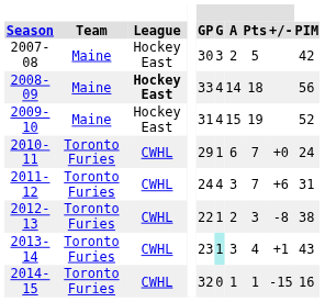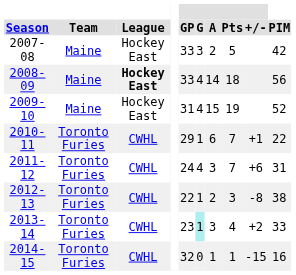 <table BORDER="0" CELLPADDING="1" CELLSPACING="0" width="50%" style="text-align:center">
 <tr bgcolor="#e0e0e0">
 <th colspan="3" bgcolor="#ffffff"> </th>
 <th rowspan="99" bgcolor="#ffffff"> </th>
 <th colspan="5"></th>
 </tr>
 <tr bgcolor="#e0e0e0">
 <th><a href='#'>Season</a></th>
 <th>Team</th>
 <th>League</th>
 <th>GP</th>
 <th>G</th>
 <th>A</th>
 <th>Pts</th>
 <th>+/-</th>
 <th>PIM</th>
 </tr>
 <tr bgcolor=>
 <td>2007-08</td>
 <td><a href='#'>Maine</a></td>
 <td>Hockey East</td>
-<td>30</td>
+<td>33</td>
 <td>3</td>
 <td>2</td>
 <td>5</td>
 <td></td>
 <td>42</td>
 </tr>
 <tr>
 </tr>
 <tr bgcolor="#f0f0f0">
 <td><a href='#'>2008-09</a></td>
 <td><a href='#'>Maine</a></td>
 <td><strong>Hockey East</strong></td>
 <td>33</td>
 <td>4</td>
 <td>14</td>
 <td>18</td>
 <td></td>
 <td>56</td>
 </tr>
 <tr>
 </tr>
 <tr bgcolor=>
 <td><a href='#'>2009-10</a></td>
 <td><a href='#'>Maine</a></td>
 <td>Hockey East</td>
 <td>31</td>
 <td>4</td>
 <td>15</td>
 <td>19</td>
 <td></td>
 <td>52</td>
 </tr>
 <tr>
 </tr>
 <tr bgcolor="#f0f0f0">
 <td><a href='#'>2010-11</a></td>
 <td><a href='#'>Toronto Furies</a></td>
 <td><a href='#'>CWHL</a></td>
 <td>29</td>
 <td>1</td>
 <td>6</td>
 <td>7</td>
-<td>+0</td>
-<td>24</td>
+<td>+1</td>
+<td>22</td>
 </tr>
 <tr>
 <td><a href='#'>2011-12</a></td>
 <td><a href='#'>Toronto Furies</a></td>
 <td><a href='#'>CWHL</a></td>
 <td>24</td>
 <td>4</td>
 <td>3</td>
 <td>7</td>
 <td>+6</td>
 <td>31</td>
 </tr>
 <tr bgcolor="#f0f0f0">
 <td><a href='#'>2012-13</a></td>
 <td><a href='#'>Toronto Furies</a></td>
 <td><a href='#'>CWHL</a></td>
 <td>22</td>
 <td>1</td>
 <td>2</td>
 <td>3</td>
 <td>-8</td>
 <td>38</td>
 </tr>
 <tr>
 <td><a href='#'>2013-14</a></td>
 <td><a href='#'>Toronto Furies</a></td>
 <td><a href='#'>CWHL</a></td>
 <td>23</td>
 <td style="background: paleturquoise;">1</td>
 <td>3</td>
 <td>4</td>
-<td>+1</td>
-<td>43</td>
+<td>+2</td>
+<td>33</td>
 </tr>
 <tr bgcolor="#f0f0f0">
 <td><a href='#'>2014-15</a></td>
 <td><a href='#'>Toronto Furies</a></td>
 <td><a href='#'>CWHL</a></td>
 <td>32</td>
 <td>0</td>
 <td>1</td>
 <td>1</td>
 <td>-15</td>
 <td>16</td>
 </tr>
 <tr>
 </tr>
 </table>
